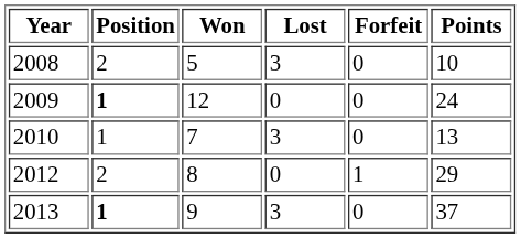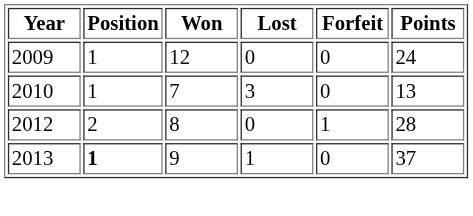 <table border="1" cellpadding="2">
 <tr>
 <th width="50">Year</th>
 <th width="50">Position</th>
 <th width="50">Won</th>
 <th width="50">Lost</th>
 <th width="50">Forfeit</th>
 <th width="50">Points</th>
 </tr>
 <tr>
-<td>2008</td>
-<td>2</td>
-<td>5</td>
-<td>3</td>
-<td>0</td>
-<td>10</td>
-</tr>
-<tr>
 <td>2009</td>
-<td><strong>1</strong></td>
+<td>1</td>
 <td>12</td>
 <td>0</td>
 <td>0</td>
 <td>24</td>
 </tr>
 <tr>
 <td>2010</td>
 <td>1</td>
 <td>7</td>
 <td>3</td>
 <td>0</td>
 <td>13</td>
 </tr>
 <tr>
 <td>2012</td>
 <td>2</td>
 <td>8</td>
 <td>0</td>
 <td>1</td>
-<td>29</td>
+<td>28</td>
 </tr>
 <tr>
 <td>2013</td>
 <td><strong>1</strong></td>
 <td>9</td>
-<td>3</td>
+<td>1</td>
 <td>0</td>
 <td>37</td>
 </tr>
 </table>
